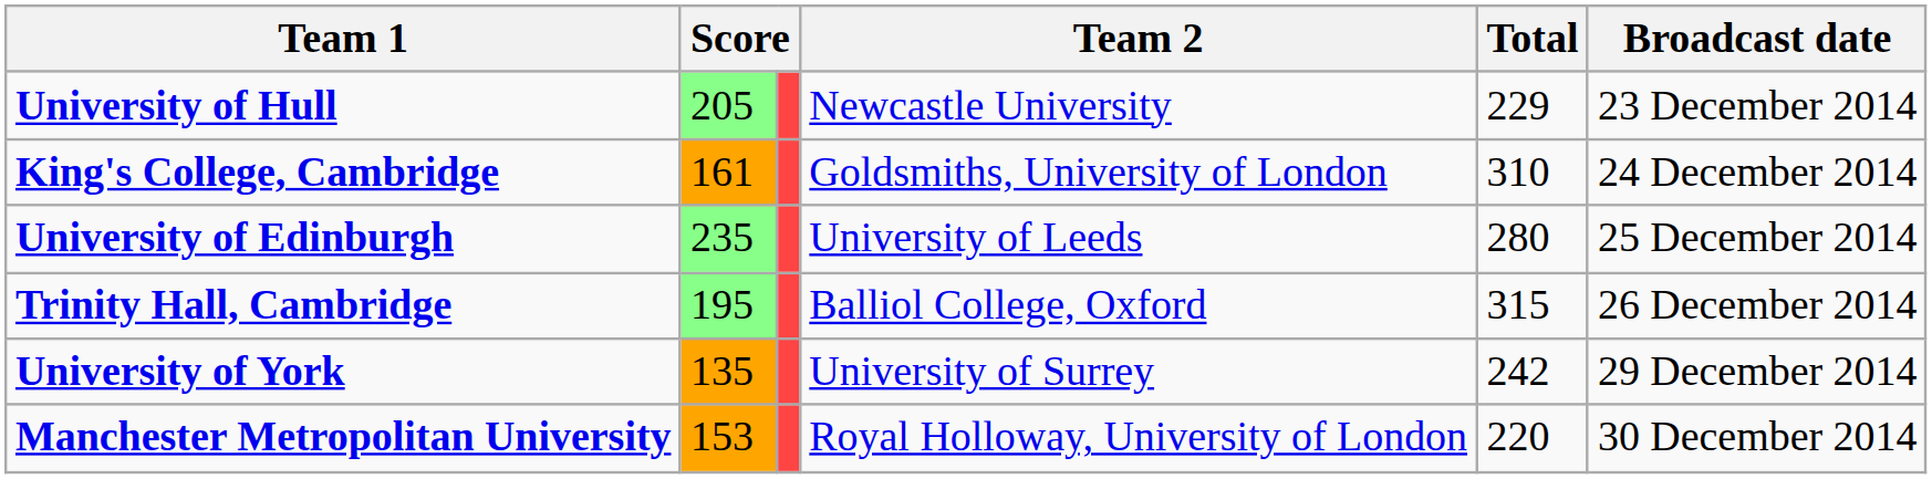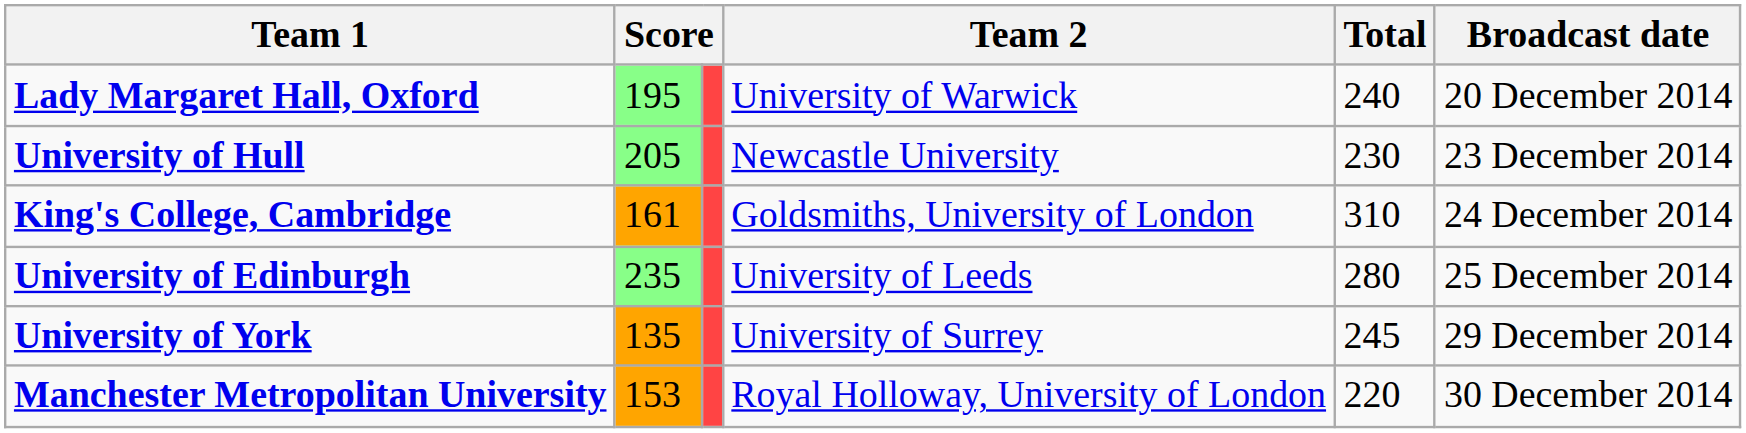 <table class="wikitable">
 <tr>
 <th>Team 1</th>
 <th colspan=2>Score</th>
 <th>Team 2</th>
 <th>Total</th>
 <th>Broadcast date</th>
 </tr>
 <tr>
+<td><strong><a href='#'>Lady Margaret Hall, Oxford</a></strong></td>
+<td style="background:#88ff88">195</td>
+<td style="background:#f44;"></td>
+<td><a href='#'>University of Warwick</a></td>
+<td>240</td>
+<td>20 December 2014</td>
+</tr>
+<tr>
 <td><strong><a href='#'>University of Hull</a></strong></td>
 <td style="background:#88ff88">205</td>
 <td style="background:#f44;"></td>
 <td><a href='#'>Newcastle University</a></td>
-<td>229</td>
+<td>230</td>
 <td>23 December 2014</td>
 </tr>
 <tr>
 <td><strong><a href='#'>King's College, Cambridge</a></strong></td>
 <td style="background:orange">161</td>
 <td style="background:#f44;"></td>
 <td><a href='#'>Goldsmiths, University of London</a></td>
 <td>310</td>
 <td>24 December 2014</td>
 </tr>
 <tr>
 <td><strong><a href='#'>University of Edinburgh</a></strong></td>
 <td style="background:#88ff88">235</td>
 <td style="background:#f44;"></td>
 <td><a href='#'>University of Leeds</a></td>
 <td>280</td>
 <td>25 December 2014</td>
 </tr>
 <tr>
-<td><strong><a href='#'>Trinity Hall, Cambridge</a></strong></td>
-<td style="background:#88ff88">195</td>
-<td style="background:#f44;"></td>
-<td><a href='#'>Balliol College, Oxford</a></td>
-<td>315</td>
-<td>26 December 2014</td>
-</tr>
-<tr>
 <td><strong><a href='#'>University of York</a></strong></td>
 <td style="background:orange">135</td>
 <td style="background:#f44;"></td>
 <td><a href='#'>University of Surrey</a></td>
-<td>242</td>
+<td>245</td>
 <td>29 December 2014</td>
 </tr>
 <tr>
 <td><strong><a href='#'>Manchester Metropolitan University</a></strong></td>
 <td style="background:orange">153</td>
 <td style="background:#f44;"></td>
 <td><a href='#'>Royal Holloway, University of London</a></td>
 <td>220</td>
 <td>30 December 2014</td>
 </tr>
 </table>
